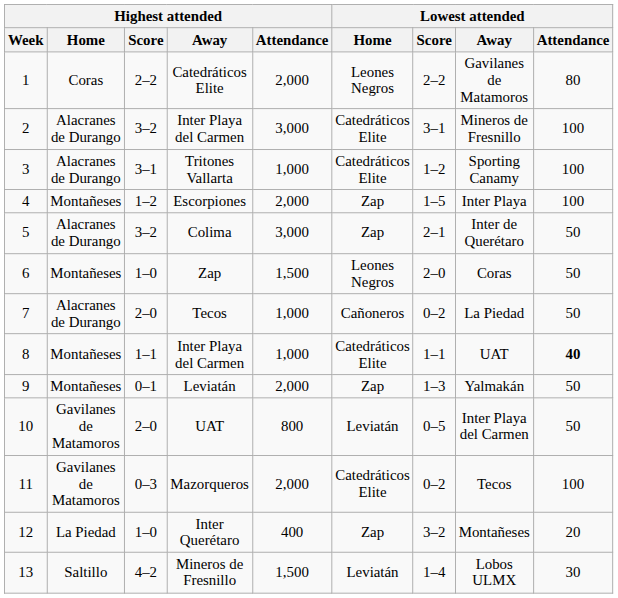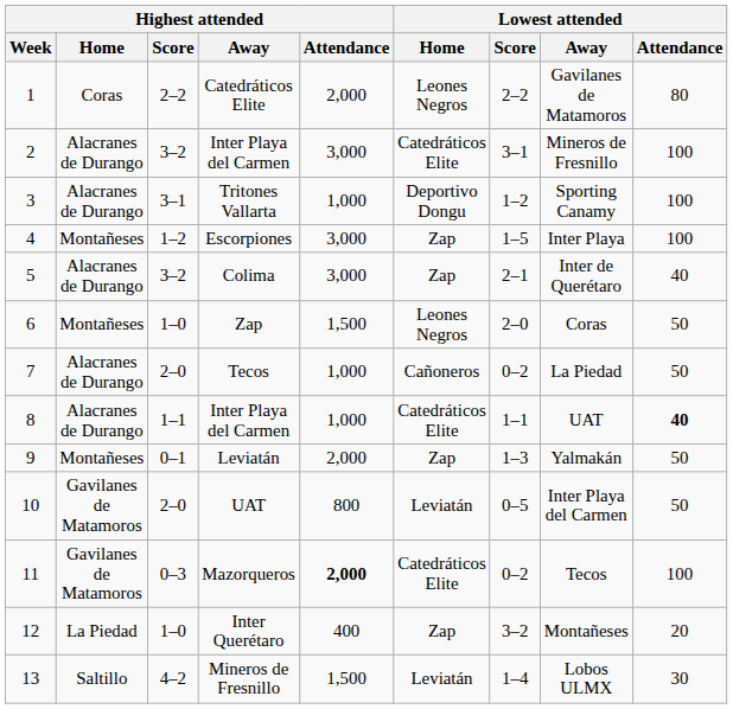 <table class="wikitable" style="text-align:center">
 <tr>
 <th colspan=5>Highest attended</th>
 <th colspan=4>Lowest attended</th>
 </tr>
 <tr>
 <th>Week</th>
 <th class="unsortable" width=120>Home</th>
 <th>Score</th>
 <th class="unsortable" width=120>Away</th>
 <th>Attendance</th>
 <th class="unsortable" width=120>Home</th>
 <th>Score</th>
 <th class="unsortable" width=120>Away</th>
 <th>Attendance</th>
 </tr>
 <tr>
 <td>1</td>
 <td>Coras</td>
 <td>2–2</td>
 <td>Catedráticos Elite</td>
 <td>2,000</td>
 <td>Leones Negros</td>
 <td>2–2</td>
 <td>Gavilanes de Matamoros</td>
 <td>80</td>
 </tr>
 <tr>
 <td>2</td>
 <td>Alacranes de Durango</td>
 <td>3–2</td>
 <td>Inter Playa del Carmen</td>
 <td>3,000</td>
 <td>Catedráticos Elite</td>
 <td>3–1</td>
 <td>Mineros de Fresnillo</td>
 <td>100</td>
 </tr>
 <tr>
 <td>3</td>
 <td>Alacranes de Durango</td>
 <td>3–1</td>
 <td>Tritones Vallarta</td>
 <td>1,000</td>
-<td>Catedráticos Elite</td>
+<td>Deportivo Dongu</td>
 <td>1–2</td>
 <td>Sporting Canamy</td>
 <td>100</td>
 </tr>
 <tr>
 <td>4</td>
 <td>Montañeses</td>
 <td>1–2</td>
 <td>Escorpiones</td>
-<td>2,000</td>
+<td>3,000</td>
 <td>Zap</td>
 <td>1–5</td>
 <td>Inter Playa</td>
 <td>100</td>
 </tr>
 <tr>
 <td>5</td>
 <td>Alacranes de Durango</td>
 <td>3–2</td>
 <td>Colima</td>
 <td>3,000</td>
 <td>Zap</td>
 <td>2–1</td>
 <td>Inter de Querétaro</td>
-<td>50</td>
+<td>40</td>
 </tr>
 <tr>
 <td>6</td>
 <td>Montañeses</td>
 <td>1–0</td>
 <td>Zap</td>
 <td>1,500</td>
 <td>Leones Negros</td>
 <td>2–0</td>
 <td>Coras</td>
 <td>50</td>
 </tr>
 <tr>
 <td>7</td>
 <td>Alacranes de Durango</td>
 <td>2–0</td>
 <td>Tecos</td>
 <td>1,000</td>
 <td>Cañoneros</td>
 <td>0–2</td>
 <td>La Piedad</td>
 <td>50</td>
 </tr>
 <tr>
 <td>8</td>
-<td>Montañeses</td>
+<td>Alacranes de Durango</td>
 <td>1–1</td>
 <td>Inter Playa del Carmen</td>
 <td>1,000</td>
 <td>Catedráticos Elite</td>
 <td>1–1</td>
 <td>UAT</td>
 <td><strong>40</strong></td>
 </tr>
 <tr>
 <td>9</td>
 <td>Montañeses</td>
 <td>0–1</td>
 <td>Leviatán</td>
 <td>2,000</td>
 <td>Zap</td>
 <td>1–3</td>
 <td>Yalmakán</td>
 <td>50</td>
 </tr>
 <tr>
 <td>10</td>
 <td>Gavilanes de Matamoros</td>
 <td>2–0</td>
 <td>UAT</td>
 <td>800</td>
 <td>Leviatán</td>
 <td>0–5</td>
 <td>Inter Playa del Carmen</td>
 <td>50</td>
 </tr>
 <tr>
 <td>11</td>
 <td>Gavilanes de Matamoros</td>
 <td>0–3</td>
 <td>Mazorqueros</td>
-<td>2,000</td>
+<td><strong>2,000</strong></td>
 <td>Catedráticos Elite</td>
 <td>0–2</td>
 <td>Tecos</td>
 <td>100</td>
 </tr>
 <tr>
 <td>12</td>
 <td>La Piedad</td>
 <td>1–0</td>
 <td>Inter Querétaro</td>
 <td>400</td>
 <td>Zap</td>
 <td>3–2</td>
 <td>Montañeses</td>
 <td>20</td>
 </tr>
 <tr>
 <td>13</td>
 <td>Saltillo</td>
 <td>4–2</td>
 <td>Mineros de Fresnillo</td>
 <td>1,500</td>
 <td>Leviatán</td>
 <td>1–4</td>
 <td>Lobos ULMX</td>
 <td>30</td>
 </tr>
 </table>
